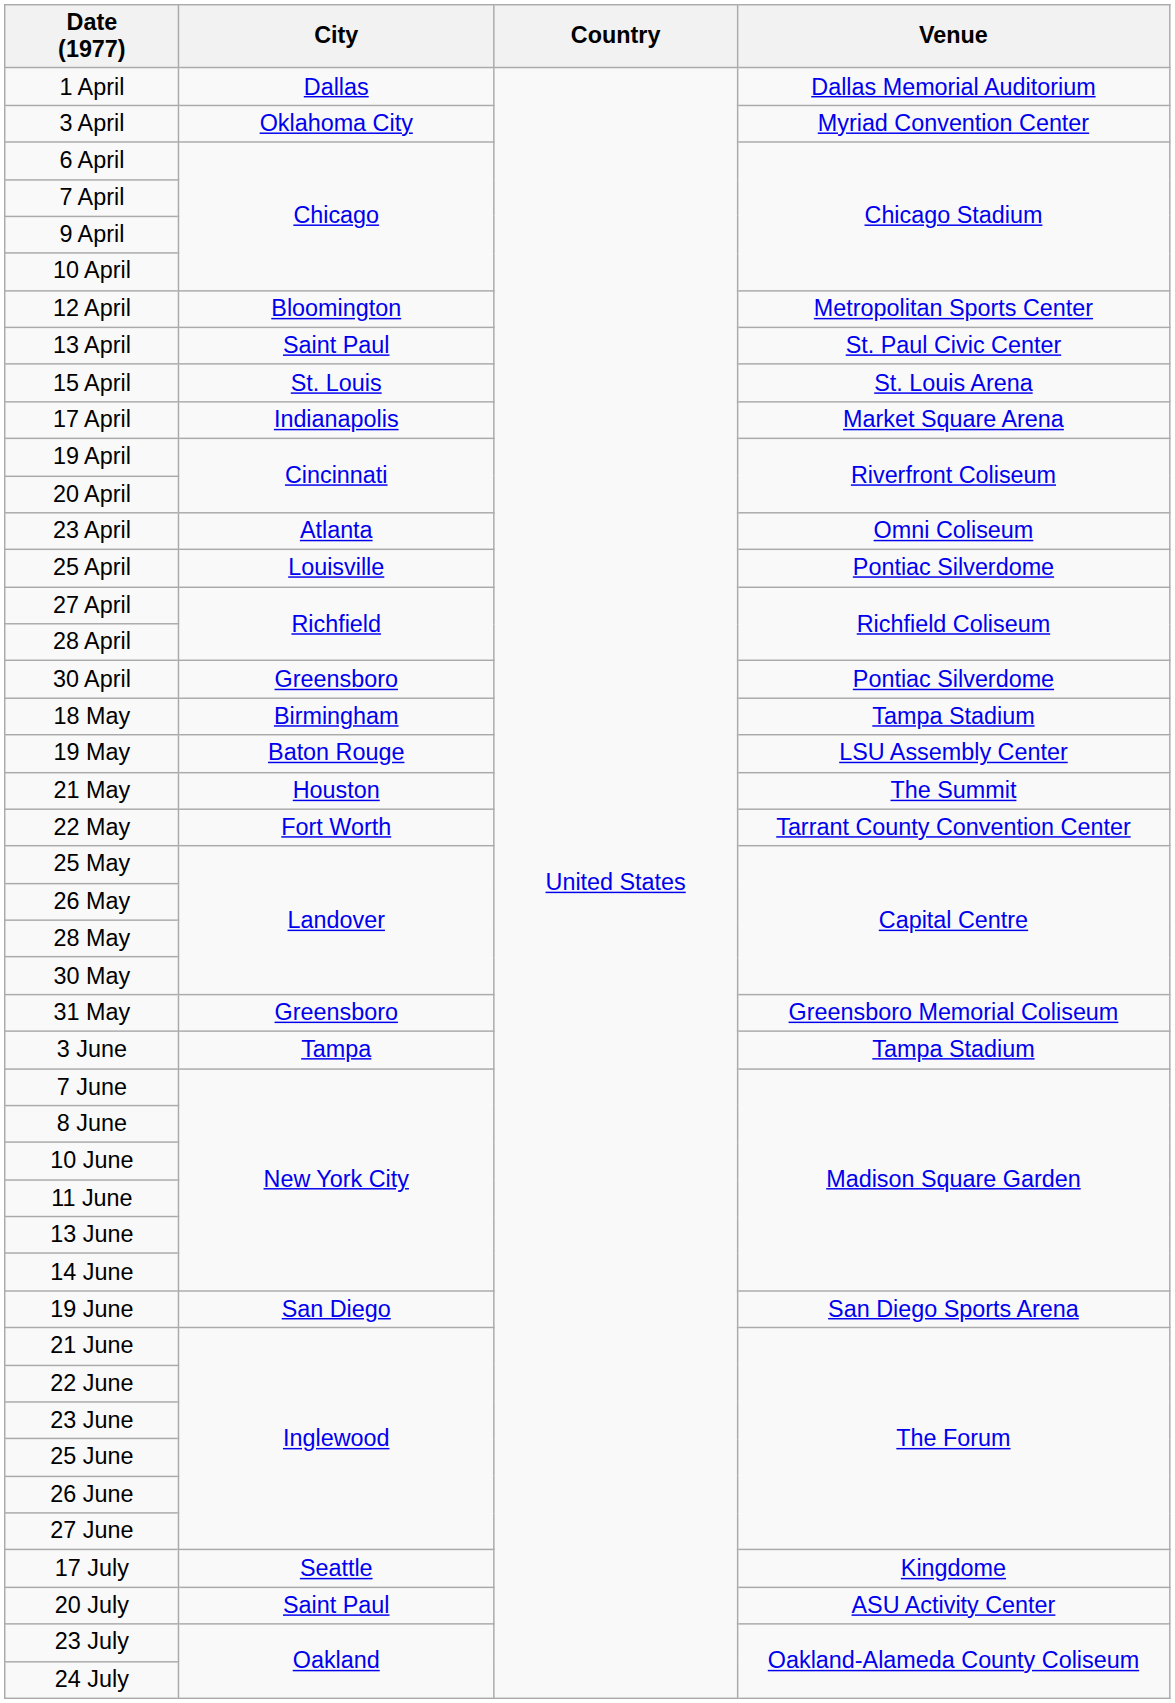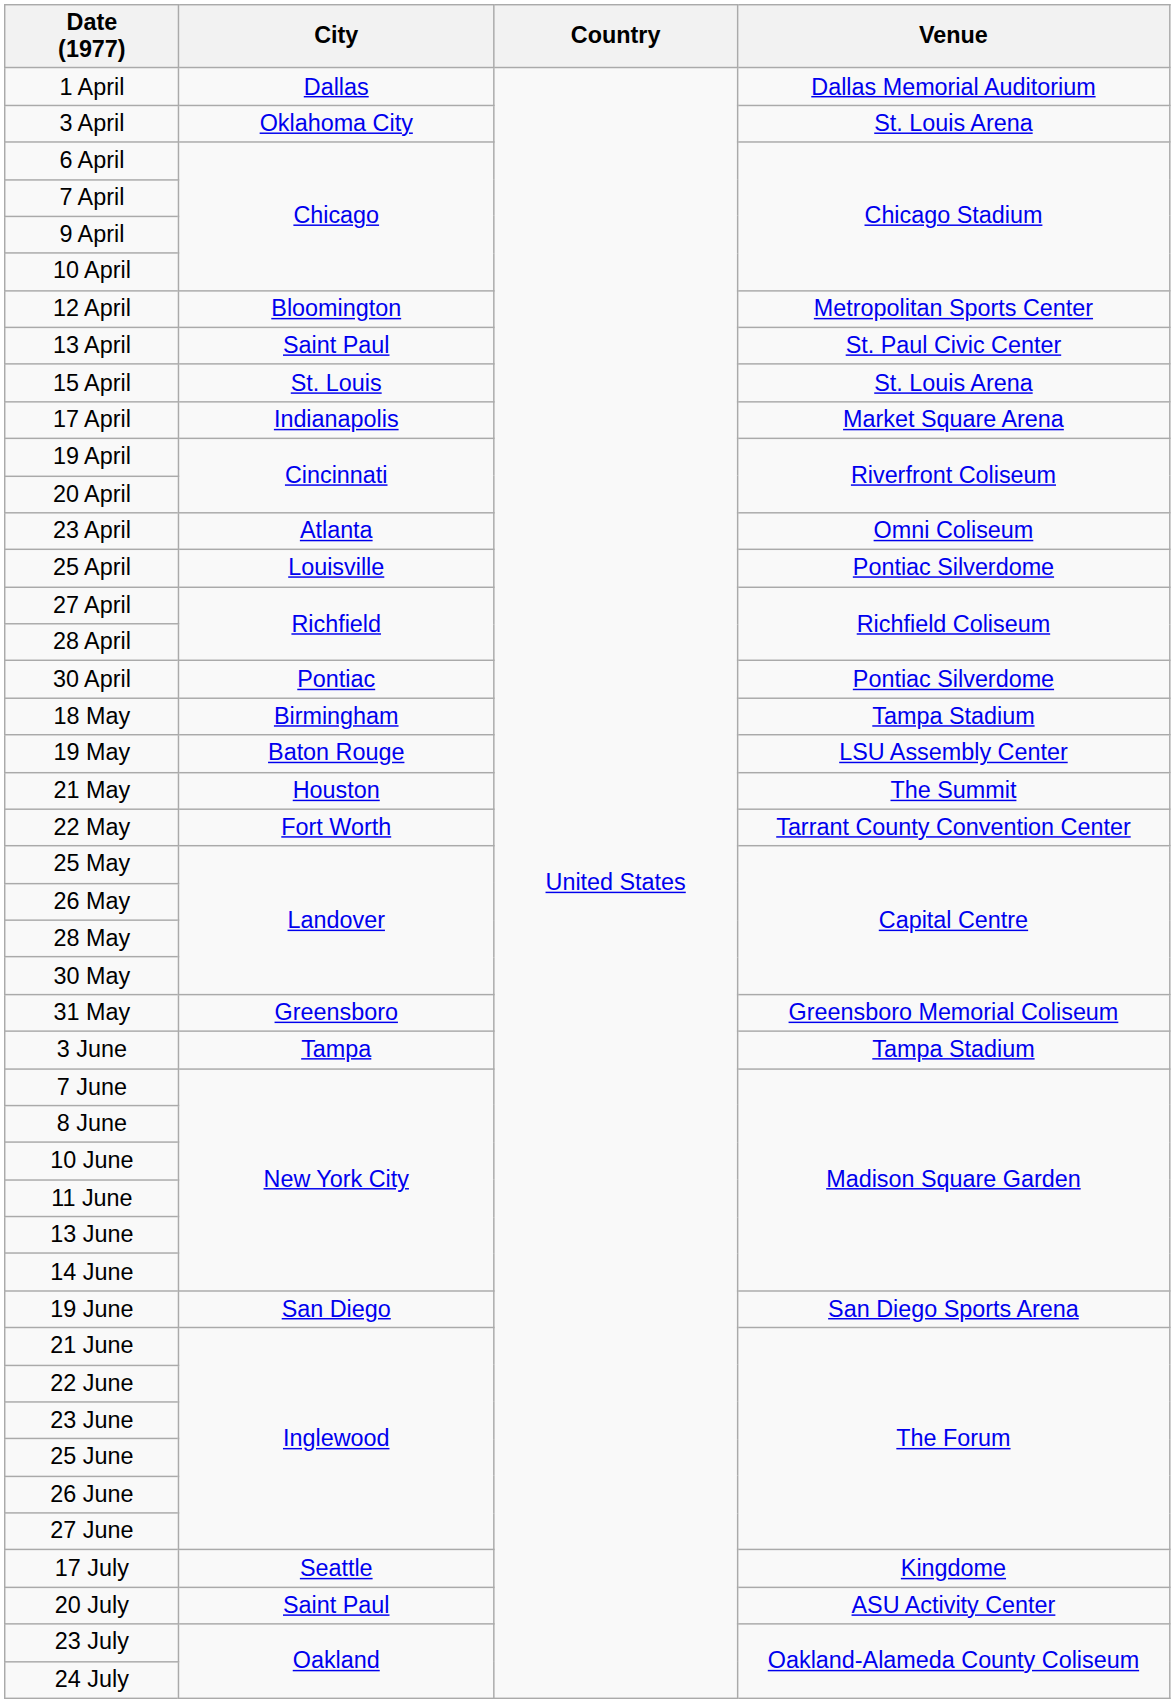 <table class="wikitable" style="text-align:center;">
 <tr>
 <th scope="col" style="width:7em;">Date<br>(1977)</th>
 <th scope="col" style="width:13em;">City</th>
 <th scope="col" style="width:10em;">Country</th>
 <th scope="col" style="width:18em;">Venue</th>
 </tr>
 <tr>
 <td>1 April</td>
 <td><a href='#'>Dallas</a></td>
 <td rowspan="44"><a href='#'>United States</a></td>
 <td><a href='#'>Dallas Memorial Auditorium</a></td>
 </tr>
 <tr>
 <td>3 April</td>
 <td><a href='#'>Oklahoma City</a></td>
-<td><a href='#'>Myriad Convention Center</a></td>
+<td><a href='#'>St. Louis Arena</a></td>
 </tr>
 <tr>
 <td>6 April</td>
 <td rowspan="4"><a href='#'>Chicago</a></td>
 <td rowspan="4"><a href='#'>Chicago Stadium</a></td>
 </tr>
 <tr>
 <td>7 April</td>
 </tr>
 <tr>
 <td>9 April</td>
 </tr>
 <tr>
 <td>10 April</td>
 </tr>
 <tr>
 <td>12 April</td>
 <td><a href='#'>Bloomington</a></td>
 <td><a href='#'>Metropolitan Sports Center</a></td>
 </tr>
 <tr>
 <td>13 April</td>
 <td><a href='#'>Saint Paul</a></td>
 <td><a href='#'>St. Paul Civic Center</a></td>
 </tr>
 <tr>
 <td>15 April</td>
 <td><a href='#'>St. Louis</a></td>
 <td><a href='#'>St. Louis Arena</a></td>
 </tr>
 <tr>
 <td>17 April</td>
 <td><a href='#'>Indianapolis</a></td>
 <td><a href='#'>Market Square Arena</a></td>
 </tr>
 <tr>
 <td>19 April</td>
 <td rowspan="2"><a href='#'>Cincinnati</a></td>
 <td rowspan="2"><a href='#'>Riverfront Coliseum</a></td>
 </tr>
 <tr>
 <td>20 April</td>
 </tr>
 <tr>
 <td>23 April</td>
 <td><a href='#'>Atlanta</a></td>
 <td><a href='#'>Omni Coliseum</a></td>
 </tr>
 <tr>
 <td>25 April</td>
 <td><a href='#'>Louisville</a></td>
 <td><a href='#'>Pontiac Silverdome</a></td>
 </tr>
 <tr>
 <td>27 April</td>
 <td rowspan="2"><a href='#'>Richfield</a></td>
 <td rowspan="2"><a href='#'>Richfield Coliseum</a></td>
 </tr>
 <tr>
 <td>28 April</td>
 </tr>
 <tr>
 <td>30 April</td>
-<td><a href='#'>Greensboro</a></td>
+<td><a href='#'>Pontiac</a></td>
 <td><a href='#'>Pontiac Silverdome</a></td>
 </tr>
 <tr>
 <td>18 May</td>
 <td><a href='#'>Birmingham</a></td>
 <td><a href='#'>Tampa Stadium</a></td>
 </tr>
 <tr>
 <td>19 May</td>
 <td><a href='#'>Baton Rouge</a></td>
 <td><a href='#'>LSU Assembly Center</a></td>
 </tr>
 <tr>
 <td>21 May</td>
 <td><a href='#'>Houston</a></td>
 <td><a href='#'>The Summit</a></td>
 </tr>
 <tr>
 <td>22 May</td>
 <td><a href='#'>Fort Worth</a></td>
 <td><a href='#'>Tarrant County Convention Center</a></td>
 </tr>
 <tr>
 <td>25 May</td>
 <td rowspan="4"><a href='#'>Landover</a></td>
 <td rowspan="4"><a href='#'>Capital Centre</a></td>
 </tr>
 <tr>
 <td>26 May</td>
 </tr>
 <tr>
 <td>28 May</td>
 </tr>
 <tr>
 <td>30 May</td>
 </tr>
 <tr>
 <td>31 May</td>
 <td><a href='#'>Greensboro</a></td>
 <td><a href='#'>Greensboro Memorial Coliseum</a></td>
 </tr>
 <tr>
 <td>3 June</td>
 <td><a href='#'>Tampa</a></td>
 <td><a href='#'>Tampa Stadium</a></td>
 </tr>
 <tr>
 <td>7 June</td>
 <td rowspan="6"><a href='#'>New York City</a></td>
 <td rowspan="6"><a href='#'>Madison Square Garden</a></td>
 </tr>
 <tr>
 <td>8 June</td>
 </tr>
 <tr>
 <td>10 June</td>
 </tr>
 <tr>
 <td>11 June</td>
 </tr>
 <tr>
 <td>13 June</td>
 </tr>
 <tr>
 <td>14 June</td>
 </tr>
 <tr>
 <td>19 June</td>
 <td><a href='#'>San Diego</a></td>
 <td><a href='#'>San Diego Sports Arena</a></td>
 </tr>
 <tr>
 <td>21 June</td>
 <td rowspan="6"><a href='#'>Inglewood</a></td>
 <td rowspan="6"><a href='#'>The Forum</a></td>
 </tr>
 <tr>
 <td>22 June</td>
 </tr>
 <tr>
 <td>23 June</td>
 </tr>
 <tr>
 <td>25 June</td>
 </tr>
 <tr>
 <td>26 June</td>
 </tr>
 <tr>
 <td>27 June</td>
 </tr>
 <tr>
 <td>17 July</td>
 <td><a href='#'>Seattle</a></td>
 <td><a href='#'>Kingdome</a></td>
 </tr>
 <tr>
 <td>20 July</td>
 <td><a href='#'>Saint Paul</a></td>
 <td><a href='#'>ASU Activity Center</a></td>
 </tr>
 <tr>
 <td>23 July</td>
 <td rowspan="2"><a href='#'>Oakland</a></td>
 <td rowspan="2"><a href='#'>Oakland-Alameda County Coliseum</a></td>
 </tr>
 <tr>
 <td>24 July</td>
 </tr>
 </table>
